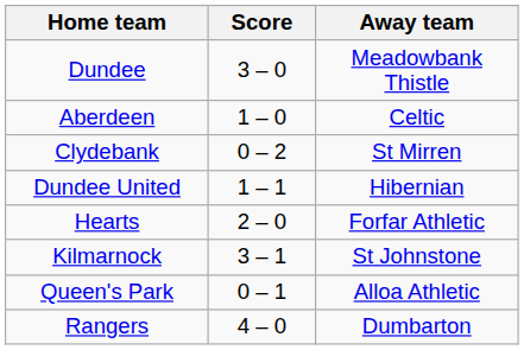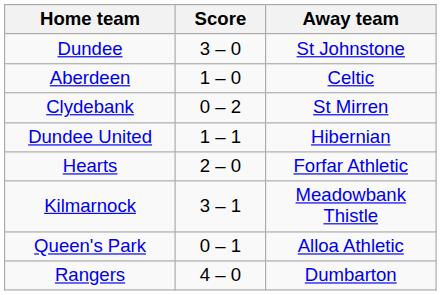 <table class="wikitable" style="text-align: center">
 <tr>
 <th width=140>Home team</th>
 <th width=70>Score</th>
 <th width=140>Away team</th>
 </tr>
 <tr>
 <td><a href='#'>Dundee</a></td>
 <td>3 – 0</td>
-<td><a href='#'>Meadowbank Thistle</a></td>
+<td><a href='#'>St Johnstone</a></td>
 </tr>
 <tr>
 <td><a href='#'>Aberdeen</a></td>
 <td>1 – 0</td>
 <td><a href='#'>Celtic</a></td>
 </tr>
 <tr>
 <td><a href='#'>Clydebank</a></td>
 <td>0 – 2</td>
 <td><a href='#'>St Mirren</a></td>
 </tr>
 <tr>
 <td><a href='#'>Dundee United</a></td>
 <td>1 – 1</td>
 <td><a href='#'>Hibernian</a></td>
 </tr>
 <tr>
 <td><a href='#'>Hearts</a></td>
 <td>2 – 0</td>
 <td><a href='#'>Forfar Athletic</a></td>
 </tr>
 <tr>
 <td><a href='#'>Kilmarnock</a></td>
 <td>3 – 1</td>
-<td><a href='#'>St Johnstone</a></td>
+<td><a href='#'>Meadowbank Thistle</a></td>
 </tr>
 <tr>
 <td><a href='#'>Queen's Park</a></td>
 <td>0 – 1</td>
 <td><a href='#'>Alloa Athletic</a></td>
 </tr>
 <tr>
 <td><a href='#'>Rangers</a></td>
 <td>4 – 0</td>
 <td><a href='#'>Dumbarton</a></td>
 </tr>
 </table>
